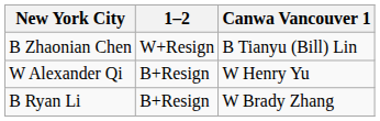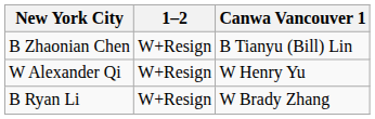 <table class="wikitable">
 <tr>
 <th>New York City</th>
 <th>1–2</th>
 <th>Canwa Vancouver 1</th>
 </tr>
 <tr>
 <td>B Zhaonian Chen</td>
 <td>W+Resign</td>
 <td>B Tianyu (Bill) Lin</td>
 </tr>
 <tr>
 <td>W Alexander Qi</td>
-<td>B+Resign</td>
+<td>W+Resign</td>
 <td>W Henry Yu</td>
 </tr>
 <tr>
 <td>B Ryan Li</td>
-<td>B+Resign</td>
+<td>W+Resign</td>
 <td>W Brady Zhang</td>
 </tr>
 </table>
